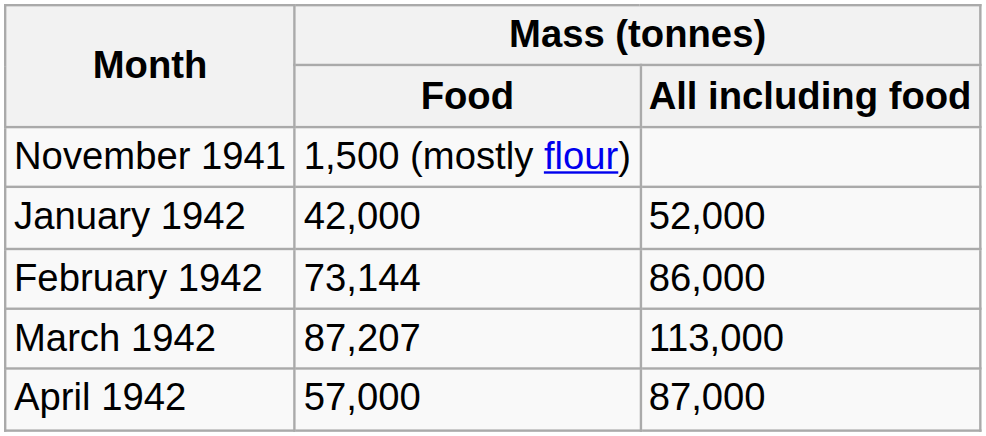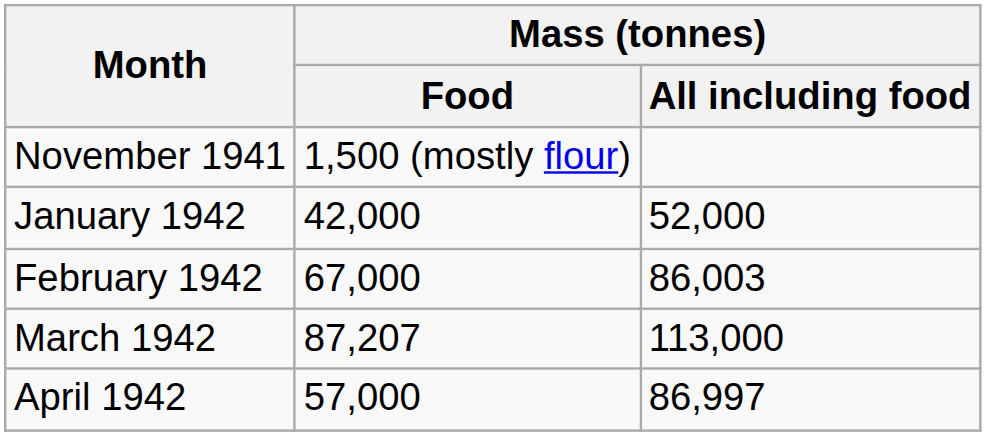 <table class="wikitable floatright">
 <tr>
 <th rowspan="2">Month</th>
 <th colspan="2">Mass (tonnes)</th>
 </tr>
 <tr>
 <th>Food</th>
 <th>All including food</th>
 </tr>
 <tr>
 <td>November 1941</td>
 <td>1,500 (mostly <a href='#'>flour</a>)</td>
 <td></td>
 </tr>
 <tr>
 <td>January 1942</td>
 <td>42,000</td>
 <td>52,000</td>
 </tr>
 <tr>
 <td>February 1942</td>
-<td>73,144</td>
-<td>86,000</td>
+<td>67,000</td>
+<td>86,003</td>
 </tr>
 <tr>
 <td>March 1942</td>
 <td>87,207</td>
 <td>113,000</td>
 </tr>
 <tr>
 <td>April 1942</td>
 <td>57,000</td>
-<td>87,000</td>
+<td>86,997</td>
 </tr>
 </table>
